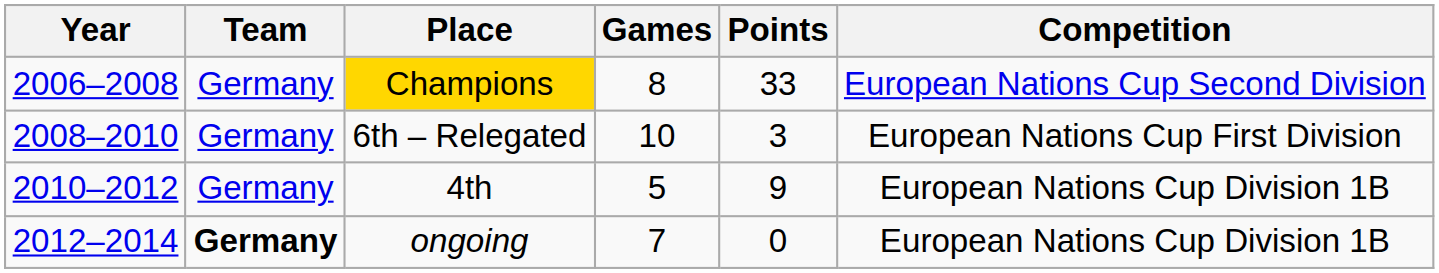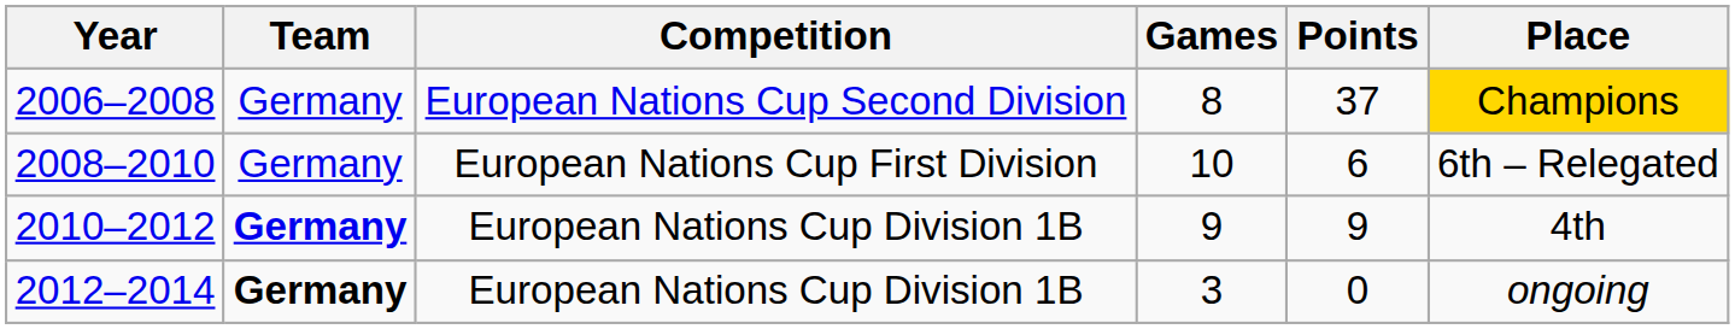 <table class="wikitable">
 <tr>
 <th>Year</th>
 <th>Team</th>
-<th>Place</th>
+<th>Competition</th>
 <th>Games</th>
 <th>Points</th>
-<th>Competition</th>
+<th>Place</th>
 </tr>
 <tr align="center">
 <td><a href='#'>2006–2008</a></td>
 <td><a href='#'>Germany</a></td>
+<td><a href='#'>European Nations Cup Second Division</a></td>
+<td>8</td>
+<td>37</td>
 <td bgcolor="#FFD700">Champions</td>
-<td>8</td>
-<td>33</td>
-<td><a href='#'>European Nations Cup Second Division</a></td>
 </tr>
 <tr align="center">
 <td><a href='#'>2008–2010</a></td>
 <td><a href='#'>Germany</a></td>
+<td>European Nations Cup First Division</td>
+<td>10</td>
+<td>6</td>
 <td>6th – Relegated</td>
-<td>10</td>
-<td>3</td>
-<td>European Nations Cup First Division</td>
 </tr>
 <tr align="center">
 <td><a href='#'>2010–2012</a></td>
-<td><a href='#'>Germany</a></td>
+<td><strong><a href='#'>Germany</a></strong></td>
+<td>European Nations Cup Division 1B</td>
+<td>9</td>
+<td>9</td>
 <td>4th</td>
-<td>5</td>
-<td>9</td>
-<td>European Nations Cup Division 1B</td>
 </tr>
 <tr align="center">
 <td><a href='#'>2012–2014</a></td>
 <td><strong>Germany</strong></td>
+<td>European Nations Cup Division 1B</td>
+<td>3</td>
+<td>0</td>
 <td><em>ongoing</em></td>
-<td>7</td>
-<td>0</td>
-<td>European Nations Cup Division 1B</td>
 </tr>
 </table>
